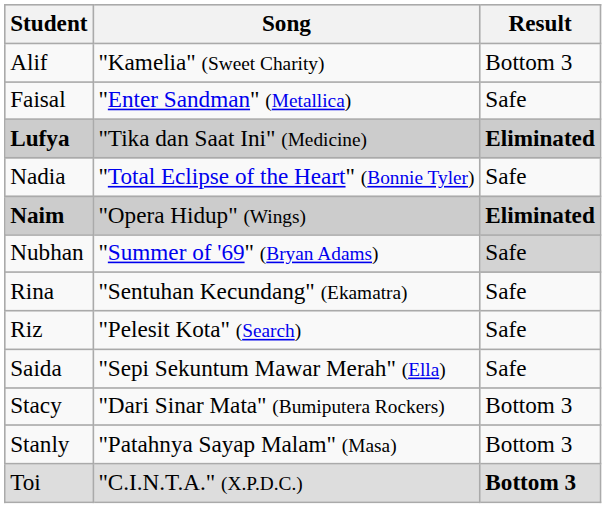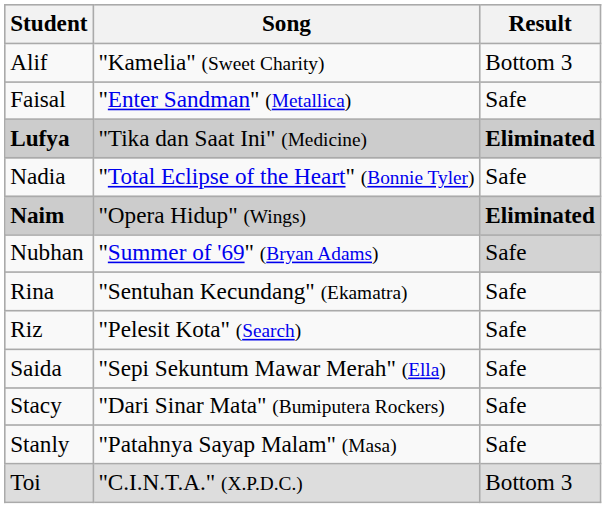 <table class="wikitable" style="font-size:90%;">
 <tr>
 <th>Student</th>
 <th>Song</th>
 <th>Result</th>
 </tr>
 <tr>
 <td>Alif</td>
 <td>"Kamelia" <small>(Sweet Charity)</small></td>
 <td>Bottom 3</td>
 </tr>
 <tr>
 <td>Faisal</td>
 <td>"<a href='#'>Enter Sandman</a>" <small>(<a href='#'>Metallica</a>)</small></td>
 <td>Safe</td>
 </tr>
 <tr bgcolor="#CCCCCC">
 <td><strong>Lufya</strong></td>
 <td>"Tika dan Saat Ini" <small>(Medicine)</small></td>
 <td><strong>Eliminated</strong></td>
 </tr>
 <tr>
 <td>Nadia</td>
 <td>"<a href='#'>Total Eclipse of the Heart</a>" <small>(<a href='#'>Bonnie Tyler</a>)</small></td>
 <td>Safe</td>
 </tr>
 <tr bgcolor="#CCCCCC">
 <td><strong>Naim</strong></td>
 <td>"Opera Hidup" <small>(Wings)</small></td>
 <td><strong>Eliminated</strong></td>
 </tr>
 <tr>
 <td>Nubhan</td>
 <td>"<a href='#'>Summer of '69</a>" <small>(<a href='#'>Bryan Adams</a>)</small></td>
 <td style="background: lightgrey;">Safe</td>
 </tr>
 <tr>
 <td>Rina</td>
 <td>"Sentuhan Kecundang" <small>(Ekamatra)</small></td>
 <td>Safe</td>
 </tr>
 <tr>
 <td>Riz</td>
 <td>"Pelesit Kota" <small>(<a href='#'>Search</a>)</small></td>
 <td>Safe</td>
 </tr>
 <tr>
 <td>Saida</td>
 <td>"Sepi Sekuntum Mawar Merah" <small>(<a href='#'>Ella</a>)</small></td>
 <td>Safe</td>
 </tr>
 <tr>
 <td>Stacy</td>
 <td>"Dari Sinar Mata" <small>(Bumiputera Rockers)</small></td>
-<td>Bottom 3</td>
+<td>Safe</td>
 </tr>
 <tr>
 <td>Stanly</td>
 <td>"Patahnya Sayap Malam" <small>(Masa)</small></td>
-<td>Bottom 3</td>
+<td>Safe</td>
 </tr>
 <tr bgcolor="#DDDDDD">
 <td>Toi</td>
 <td>"C.I.N.T.A." <small>(X.P.D.C.)</small></td>
-<td><strong>Bottom 3</strong></td>
+<td>Bottom 3</td>
 </tr>
 </table>
